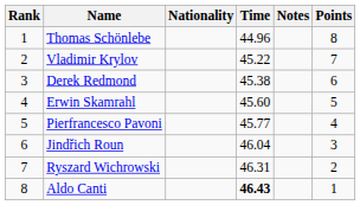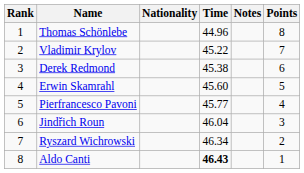 <table class="wikitable sortable" style="text-align:center">
 <tr>
 <th>Rank</th>
 <th>Name</th>
 <th>Nationality</th>
 <th>Time</th>
 <th>Notes</th>
 <th>Points</th>
 </tr>
 <tr>
 <td>1</td>
 <td align=left><a href='#'>Thomas Schönlebe</a></td>
 <td align=left></td>
 <td>44.96</td>
 <td></td>
 <td>8</td>
 </tr>
 <tr>
 <td>2</td>
 <td align=left><a href='#'>Vladimir Krylov</a></td>
 <td align=left></td>
 <td>45.22</td>
 <td></td>
 <td>7</td>
 </tr>
 <tr>
 <td>3</td>
 <td align=left><a href='#'>Derek Redmond</a></td>
 <td align=left></td>
 <td>45.38</td>
 <td></td>
 <td>6</td>
 </tr>
 <tr>
 <td>4</td>
 <td align=left><a href='#'>Erwin Skamrahl</a></td>
 <td align=left></td>
 <td>45.60</td>
 <td></td>
 <td>5</td>
 </tr>
 <tr>
 <td>5</td>
 <td align=left><a href='#'>Pierfrancesco Pavoni</a></td>
 <td align=left></td>
 <td>45.77</td>
 <td></td>
 <td>4</td>
 </tr>
 <tr>
 <td>6</td>
 <td align=left><a href='#'>Jindřich Roun</a></td>
 <td align=left></td>
 <td>46.04</td>
 <td></td>
 <td>3</td>
 </tr>
 <tr>
 <td>7</td>
 <td align=left><a href='#'>Ryszard Wichrowski</a></td>
 <td align=left></td>
-<td>46.31</td>
+<td>46.34</td>
 <td></td>
 <td>2</td>
 </tr>
 <tr>
 <td>8</td>
 <td align=left><a href='#'>Aldo Canti</a></td>
 <td align=left></td>
 <td><strong>46.43</strong></td>
 <td></td>
 <td>1</td>
 </tr>
 </table>
